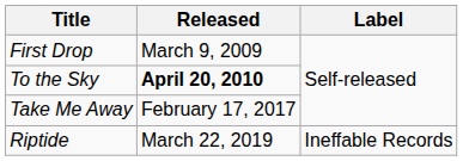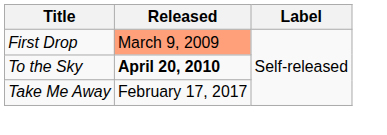 <table class="wikitable">
 <tr>
 <th>Title</th>
 <th>Released</th>
 <th>Label</th>
 </tr>
 <tr>
 <td><em>First Drop</em></td>
-<td>March 9, 2009</td>
+<td style="background: lightsalmon;">March 9, 2009</td>
 <td rowspan="3">Self-released</td>
 </tr>
 <tr>
 <td><em>To the Sky</em></td>
 <td><strong>April 20, 2010</strong></td>
 </tr>
 <tr>
 <td><em>Take Me Away</em></td>
 <td>February 17, 2017</td>
 </tr>
-<tr>
-<td><em>Riptide</em></td>
-<td>March 22, 2019</td>
-<td>Ineffable Records</td>
-</tr>
 </table>
